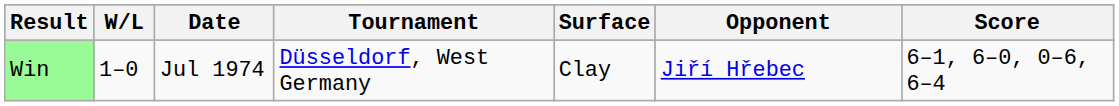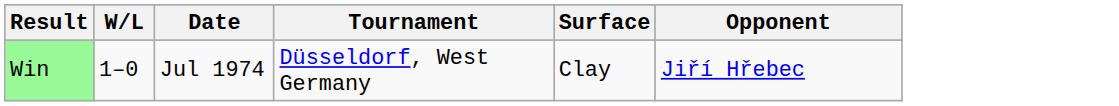 <table class="sortable wikitable">
 <tr>
 <th style="width:40px">Result</th>
 <th style="width:30px" class="unsortable">W/L</th>
 <th style="width:65px">Date</th>
 <th style="width:160px">Tournament</th>
 <th style="width:50px">Surface</th>
 <th style="width:140px">Opponent</th>
-<th style="width:120px" class="unsortable">Score</th>
 </tr>
 <tr>
 <td style="background:#98fb98;">Win</td>
 <td>1–0</td>
 <td>Jul 1974</td>
 <td><a href='#'>Düsseldorf</a>, West Germany</td>
 <td>Clay</td>
 <td> <a href='#'>Jiří Hřebec</a></td>
-<td>6–1, 6–0, 0–6, 6–4</td>
 </tr>
 </table>
